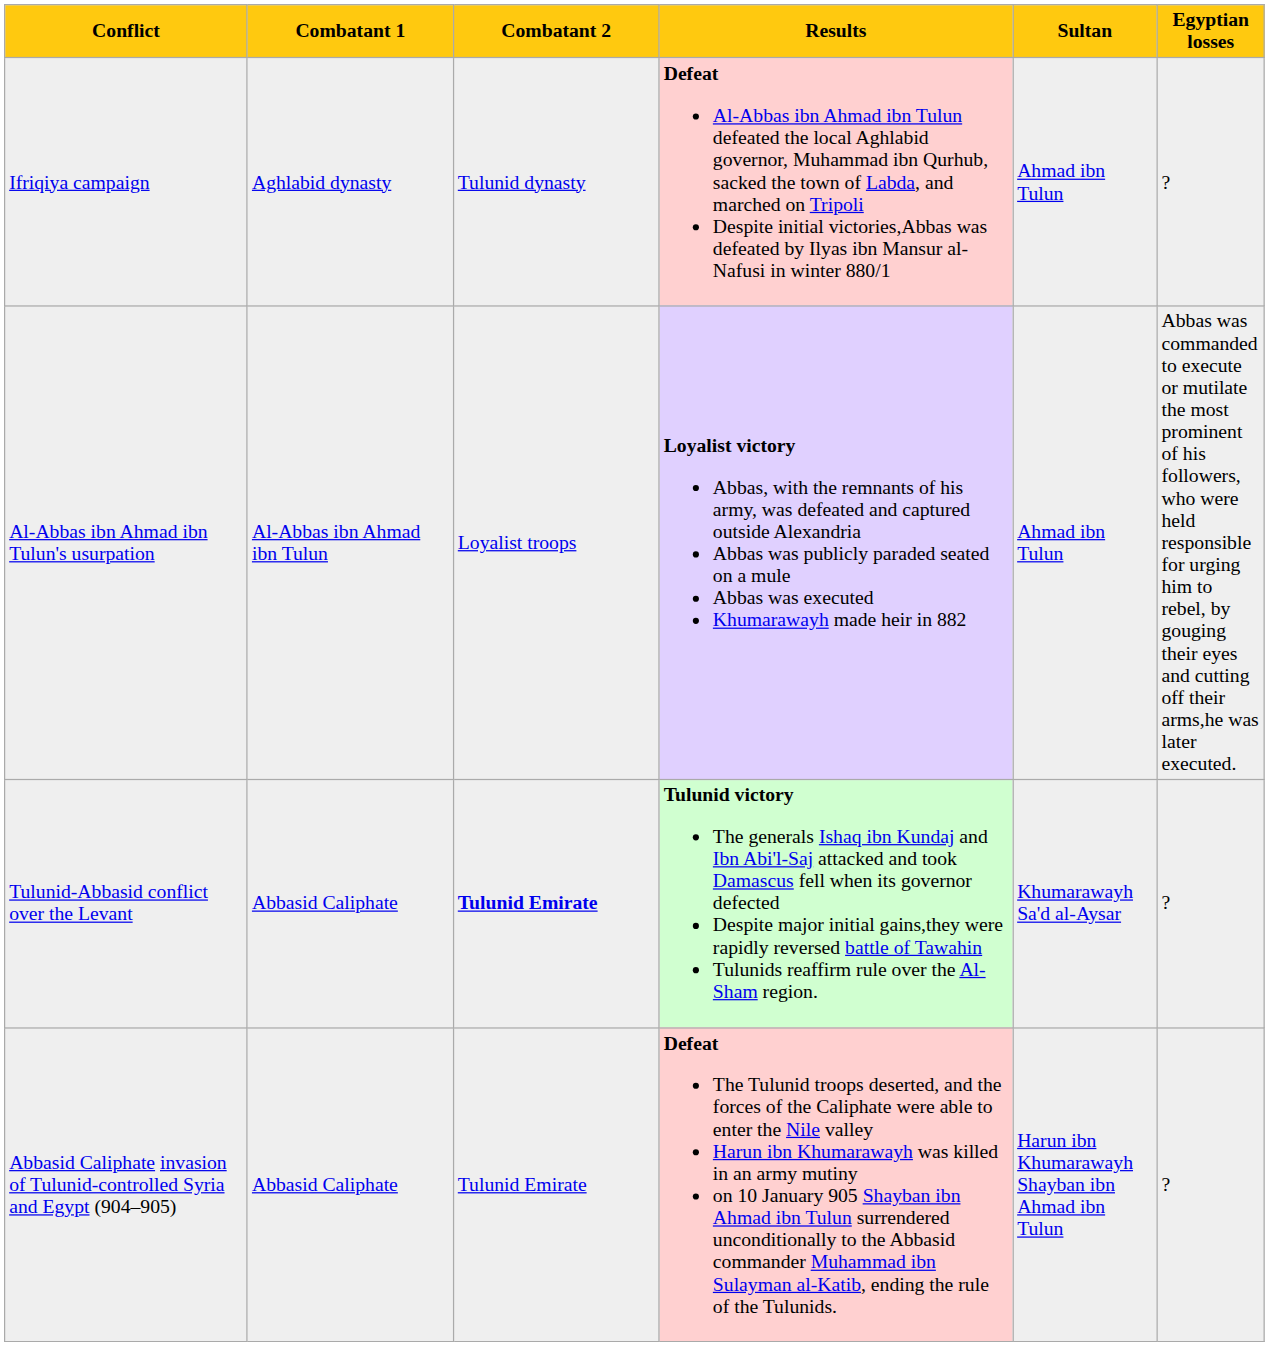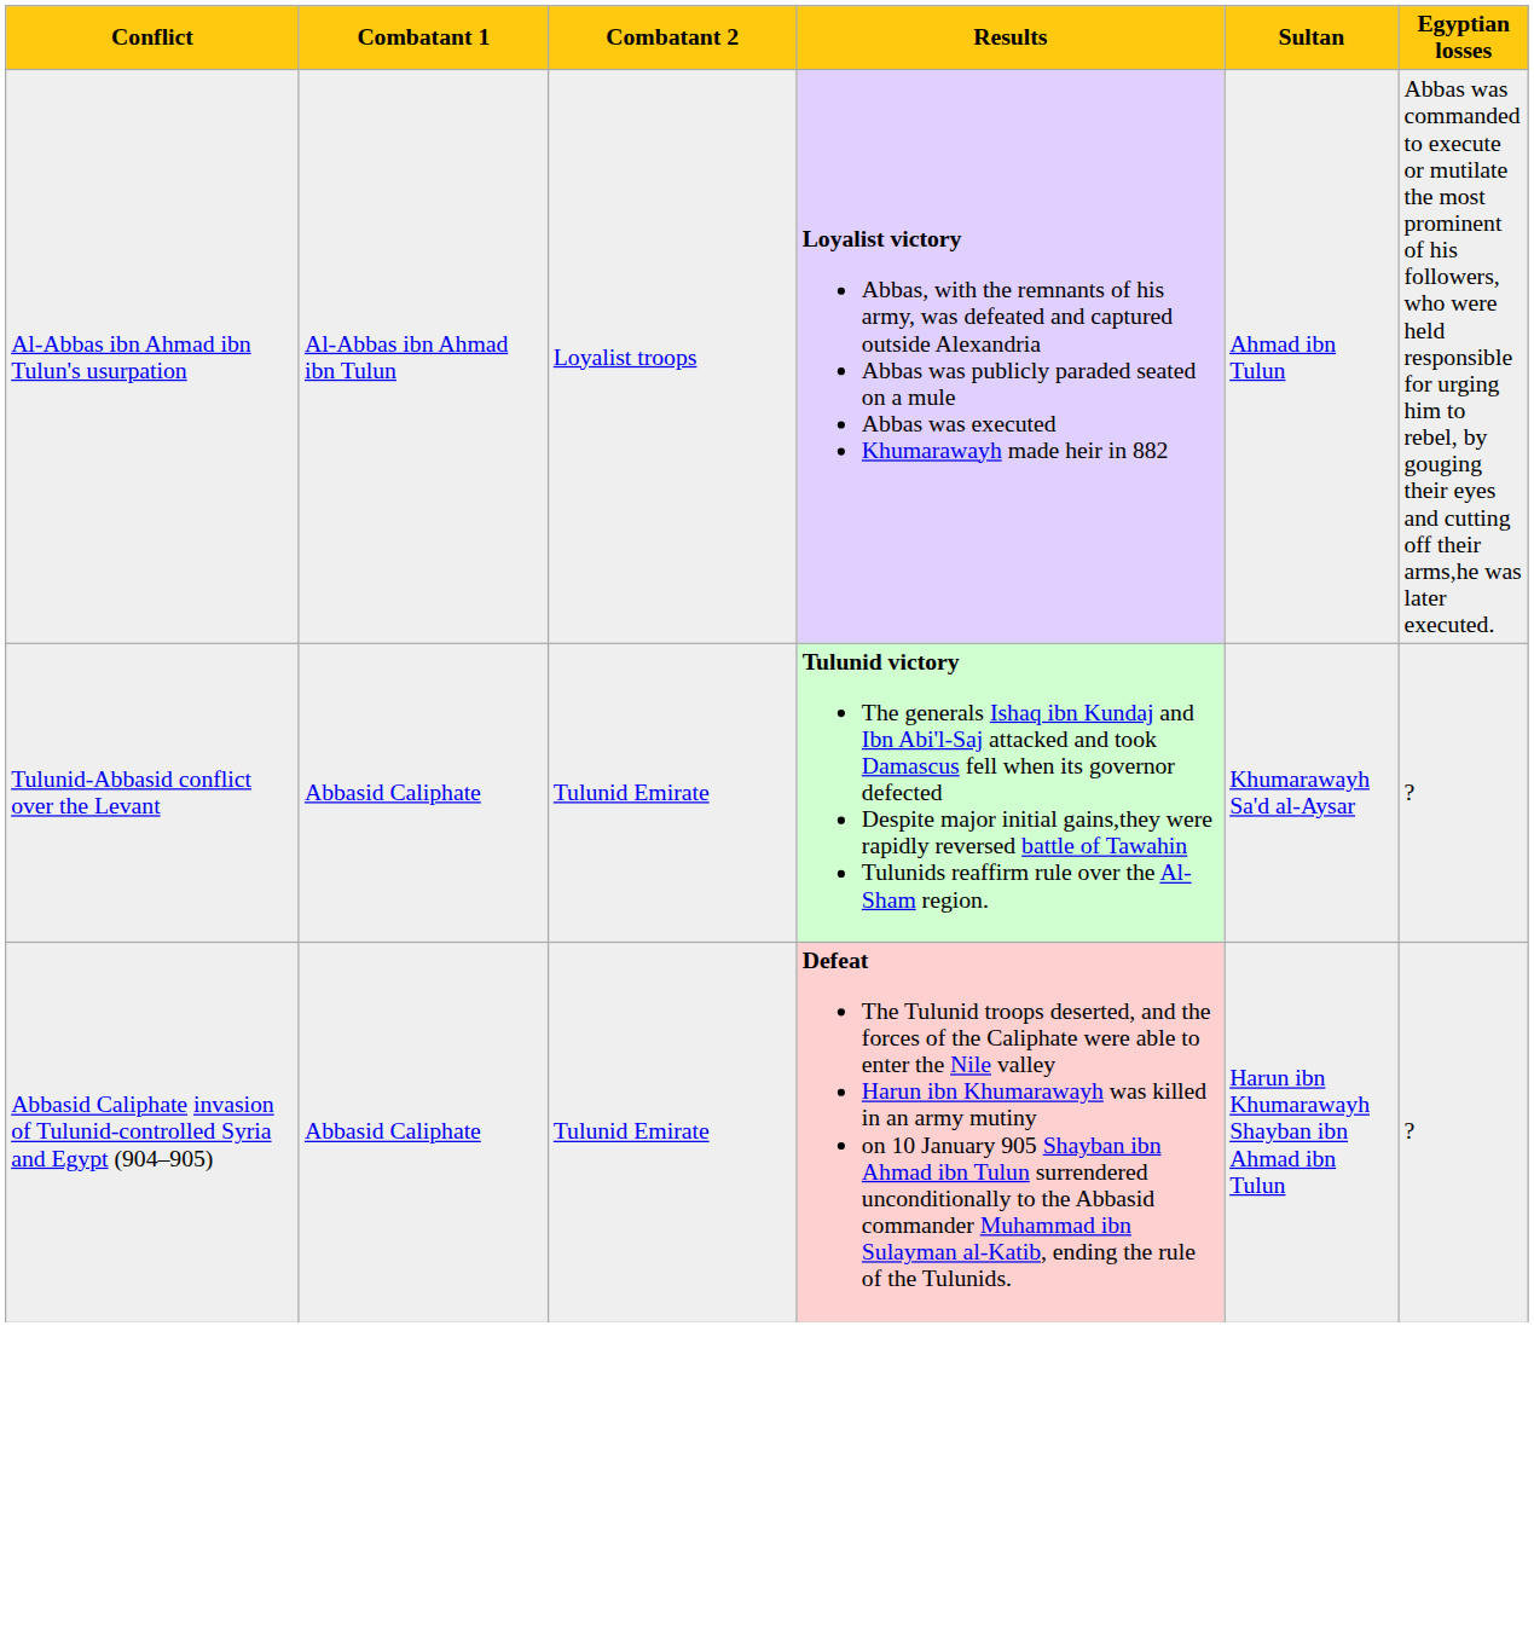 <table class="wikitable">
 <tr>
 <th rowspan="1" style="background:#FFC90F" width="190px"><span>Conflict</span></th>
 <th rowspan="1" style="background:#FFC90F" width="160px"><span>Combatant 1</span></th>
 <th rowspan="1" style="background:#FFC90F" width="160px"><span>Combatant 2</span></th>
 <th rowspan="1" style="background:#FFC90F" width="280px"><span>Results</span></th>
 <th rowspan="1" style="background:#FFC90F" width="110px"><span>Sultan</span></th>
 <th rowspan="1" style="background:#FFC90F" width="80px"><span>Egyptian<br>losses</span></th>
-</tr>
-<tr>
-<td style="background:#efefef"><a href='#'>Ifriqiya campaign</a></td>
-<td style="background:#efefef"><a href='#'>Aghlabid dynasty</a></td>
-<td style="background:#efefef"><a href='#'>Tulunid dynasty</a></td>
-<td style="background:#FFD0D0"><strong>Defeat</strong><br><ul><li><a href='#'>Al-Abbas ibn Ahmad ibn Tulun</a> defeated the local Aghlabid governor, Muhammad ibn Qurhub, sacked the town of <a href='#'>Labda</a>, and marched on <a href='#'>Tripoli</a></li><li>Despite initial victories,Abbas was defeated by Ilyas ibn Mansur al-Nafusi in winter 880/1</li></ul></td>
-<td style="background:#efefef"><a href='#'>Ahmad ibn Tulun</a></td>
-<td style="background:#efefef">?</td>
 </tr>
 <tr>
 <td style="background:#efefef"><a href='#'>Al-Abbas ibn Ahmad ibn Tulun's usurpation</a></td>
 <td style="background:#efefef"><a href='#'>Al-Abbas ibn Ahmad ibn Tulun</a></td>
 <td style="background:#efefef"><a href='#'>Loyalist troops</a></td>
 <td style="background:#E0D0FF"><strong>Loyalist victory</strong><br><ul><li>Abbas, with the remnants of his army,  was defeated and captured outside Alexandria</li><li>Abbas was publicly paraded seated on a mule</li><li>Abbas was executed</li><li><a href='#'>Khumarawayh</a> made heir in 882</li></ul></td>
 <td style="background:#efefef"><a href='#'>Ahmad ibn Tulun</a></td>
 <td style="background:#efefef">Abbas was commanded to execute or mutilate the most prominent of his followers, who were held responsible for urging him to rebel, by gouging their eyes and cutting off their arms,he was later executed.</td>
 </tr>
 <tr>
 <td style="background:#efefef"><a href='#'>Tulunid-Abbasid conflict over the Levant</a></td>
 <td style="background:#efefef"><a href='#'>Abbasid Caliphate</a></td>
-<td style="background:#efefef"><strong><a href='#'>Tulunid Emirate</a></strong></td>
+<td style="background:#efefef"><a href='#'>Tulunid Emirate</a></td>
 <td style="background:#D0FFD0"><strong>Tulunid victory</strong><br><ul><li>The generals <a href='#'>Ishaq ibn Kundaj</a> and <a href='#'>Ibn Abi'l-Saj</a> attacked and took <a href='#'>Damascus</a> fell when its governor defected</li><li>Despite major initial gains,they were rapidly reversed <a href='#'>battle of Tawahin</a></li><li>Tulunids reaffirm rule over the <a href='#'>Al-Sham</a> region.</li></ul></td>
 <td style="background:#efefef"><a href='#'>Khumarawayh</a><br><a href='#'>Sa'd al-Aysar</a></td>
 <td style="background:#efefef">?</td>
 </tr>
 <tr>
 <td style="background:#efefef"><a href='#'>Abbasid Caliphate</a> <a href='#'>invasion of Tulunid-controlled Syria</a> <a href='#'>and Egypt</a> (904–905)</td>
 <td style="background:#efefef"><a href='#'>Abbasid Caliphate</a></td>
 <td style="background:#efefef"><a href='#'>Tulunid Emirate</a></td>
 <td style="background:#FFD0D0"><strong>Defeat</strong><br><ul><li>The Tulunid troops deserted, and the forces of the Caliphate were able to enter the <a href='#'>Nile</a> valley</li><li><a href='#'>Harun ibn Khumarawayh</a> was killed in an army mutiny</li><li>on 10 January 905 <a href='#'>Shayban ibn Ahmad ibn Tulun</a> surrendered unconditionally to the Abbasid commander <a href='#'>Muhammad ibn Sulayman al-Katib</a>, ending the rule of the Tulunids.</li></ul></td>
 <td style="background:#efefef"><a href='#'>Harun ibn Khumarawayh</a><br><a href='#'>Shayban ibn Ahmad ibn Tulun</a></td>
 <td style="background:#efefef">?</td>
 </tr>
 </table>
